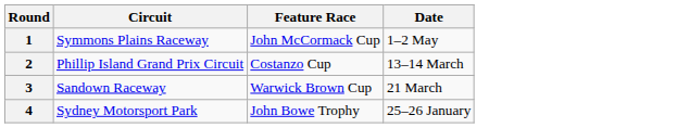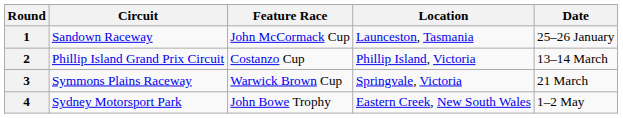 <table class="wikitable" style="font-size: 85%;">
 <tr>
 <th>Round</th>
 <th>Circuit</th>
 <th>Feature Race</th>
+<th>Location</th>
 <th>Date</th>
 </tr>
 <tr>
 <th>1</th>
-<td> <a href='#'>Symmons Plains Raceway</a></td>
+<td> <a href='#'>Sandown Raceway</a></td>
 <td><a href='#'>John McCormack</a> Cup</td>
-<td>1–2 May</td>
+<td><a href='#'>Launceston</a>, <a href='#'>Tasmania</a></td>
+<td>25–26 January</td>
 </tr>
 <tr>
 <th>2</th>
 <td> <a href='#'>Phillip Island Grand Prix Circuit</a></td>
 <td><a href='#'>Costanzo</a> Cup</td>
+<td><a href='#'>Phillip Island</a>, <a href='#'>Victoria</a></td>
 <td>13–14 March</td>
 </tr>
 <tr>
 <th>3</th>
-<td> <a href='#'>Sandown Raceway</a></td>
+<td> <a href='#'>Symmons Plains Raceway</a></td>
 <td><a href='#'>Warwick Brown</a> Cup</td>
+<td><a href='#'>Springvale</a>, <a href='#'>Victoria</a></td>
 <td>21 March</td>
 </tr>
 <tr>
 <th>4</th>
 <td> <a href='#'>Sydney Motorsport Park</a></td>
 <td><a href='#'>John Bowe</a> Trophy</td>
-<td>25–26 January</td>
+<td><a href='#'>Eastern Creek</a>, <a href='#'>New South Wales</a></td>
+<td>1–2 May</td>
 </tr>
 </table>
